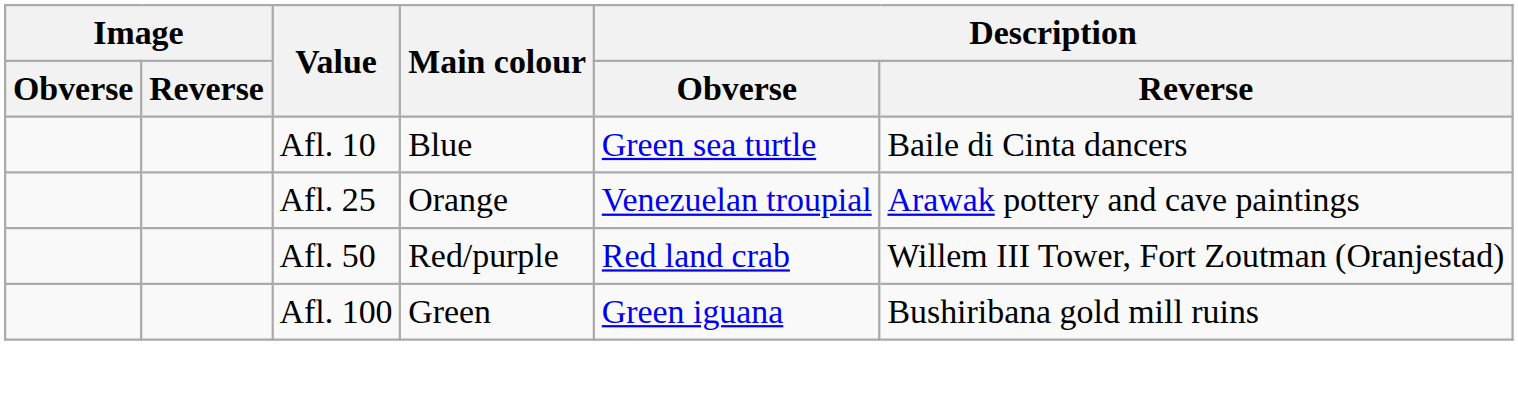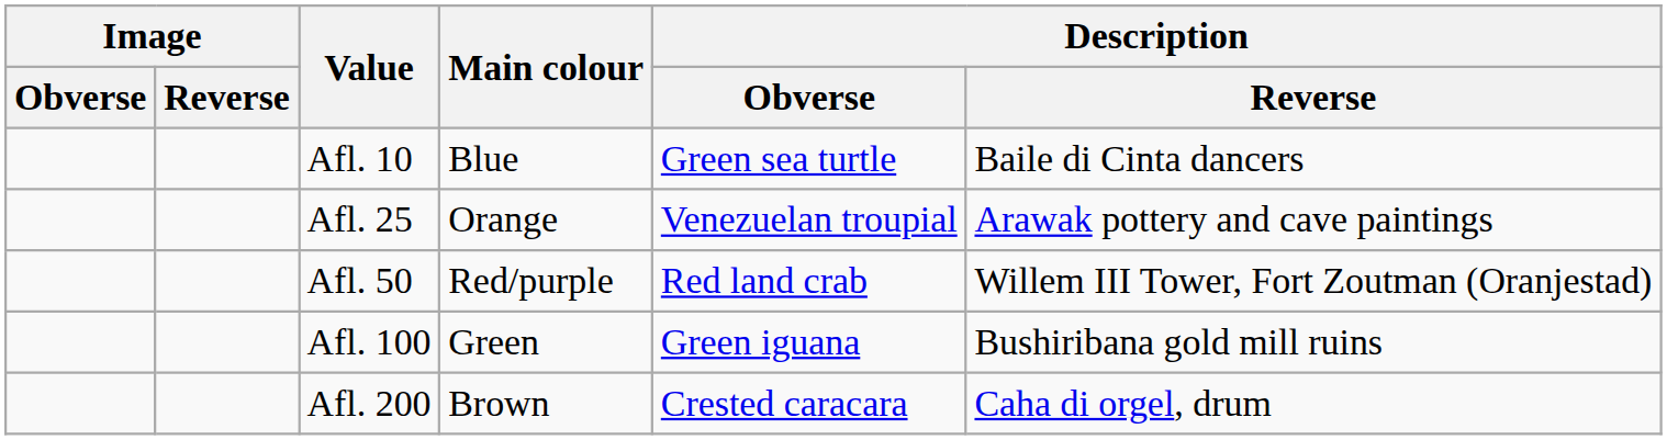 <table class="wikitable" style="font-size: 95%">
 <tr>
 <th colspan=2>Image</th>
 <th rowspan=2>Value</th>
 <th rowspan=2>Main colour</th>
 <th colspan=2>Description</th>
 </tr>
 <tr>
 <th>Obverse</th>
 <th>Reverse</th>
 <th>Obverse</th>
 <th>Reverse</th>
 </tr>
 <tr>
 <td style="text-align:center;"></td>
 <td style="text-align:center;"></td>
 <td>Afl. 10</td>
 <td>Blue</td>
 <td><a href='#'>Green sea turtle</a></td>
 <td>Baile di Cinta dancers</td>
 </tr>
 <tr>
 <td style="text-align:center;"></td>
 <td style="text-align:center;"></td>
 <td>Afl. 25</td>
 <td>Orange</td>
 <td><a href='#'>Venezuelan troupial</a></td>
 <td><a href='#'>Arawak</a> pottery and cave paintings</td>
 </tr>
 <tr>
 <td style="text-align:center;"></td>
 <td style="text-align:center;"></td>
 <td>Afl. 50</td>
 <td>Red/purple</td>
 <td><a href='#'>Red land crab</a></td>
 <td>Willem III Tower, Fort Zoutman (Oranjestad)</td>
 </tr>
 <tr>
 <td style="text-align:center;"></td>
 <td style="text-align:center;"></td>
 <td>Afl. 100</td>
 <td>Green</td>
 <td><a href='#'>Green iguana</a></td>
 <td>Bushiribana gold mill ruins</td>
 </tr>
+<tr>
+<td style="text-align:center;"></td>
+<td style="text-align:center;"></td>
+<td>Afl. 200</td>
+<td>Brown</td>
+<td><a href='#'>Crested caracara</a></td>
+<td><a href='#'>Caha di orgel</a>, drum</td>
+</tr>
 </table>
